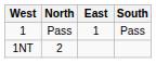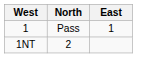 <table class="wikitable" style="float:left; margin-top:0px; margin-right:10px;">
 <tr>
 <th width="25%">West</th>
 <th width="25%">North</th>
 <th width="25%">East</th>
-<th width="25%">South</th>
 </tr>
 <tr align=center>
 <td>1</td>
 <td>Pass</td>
 <td>1</td>
-<td>Pass</td>
 </tr>
 <tr align=center>
 <td>1NT</td>
 <td>2</td>
 <td></td>
-<td></td>
 </tr>
 </table>
